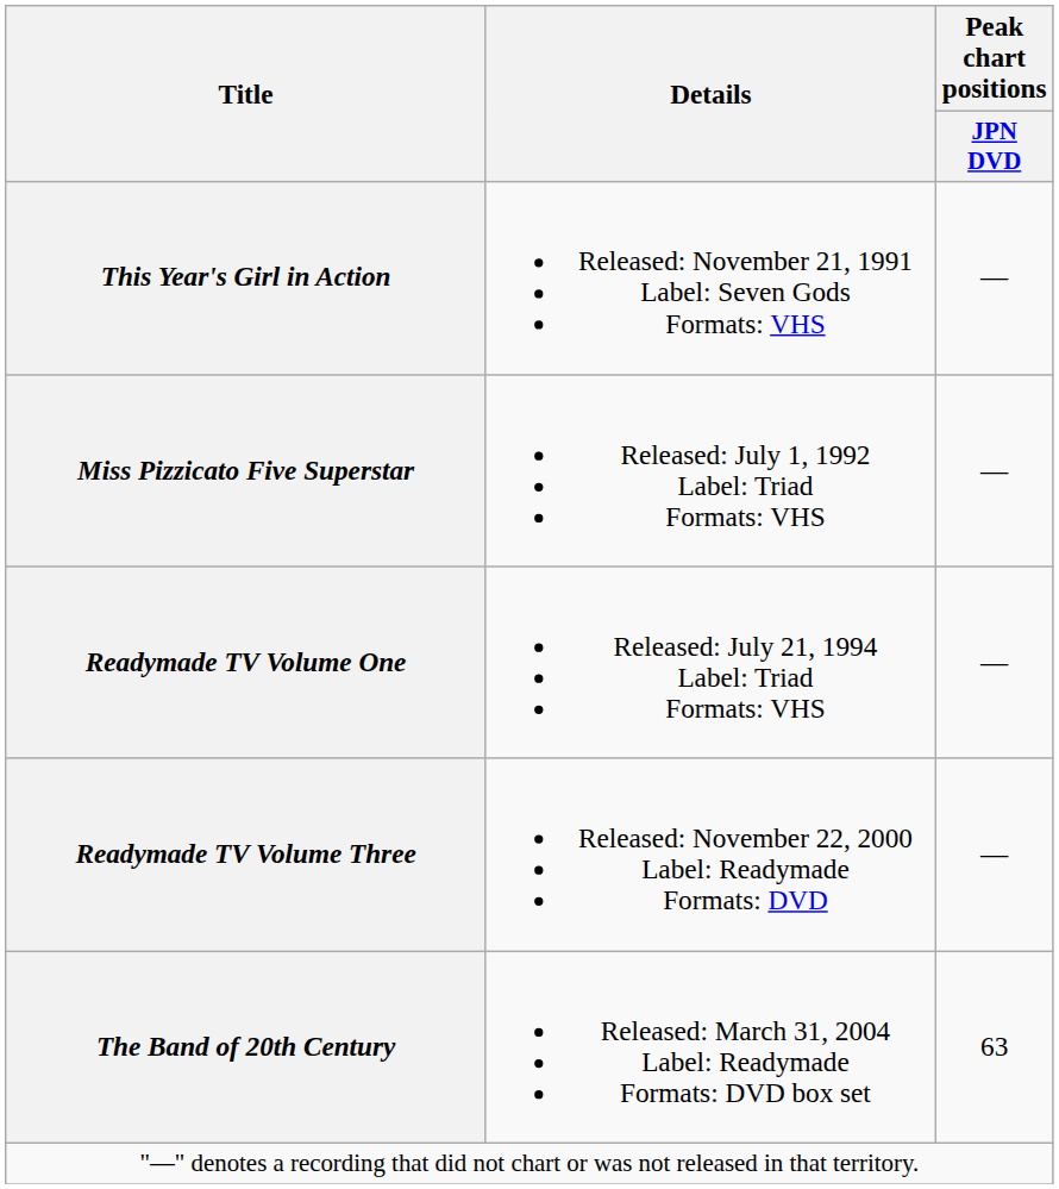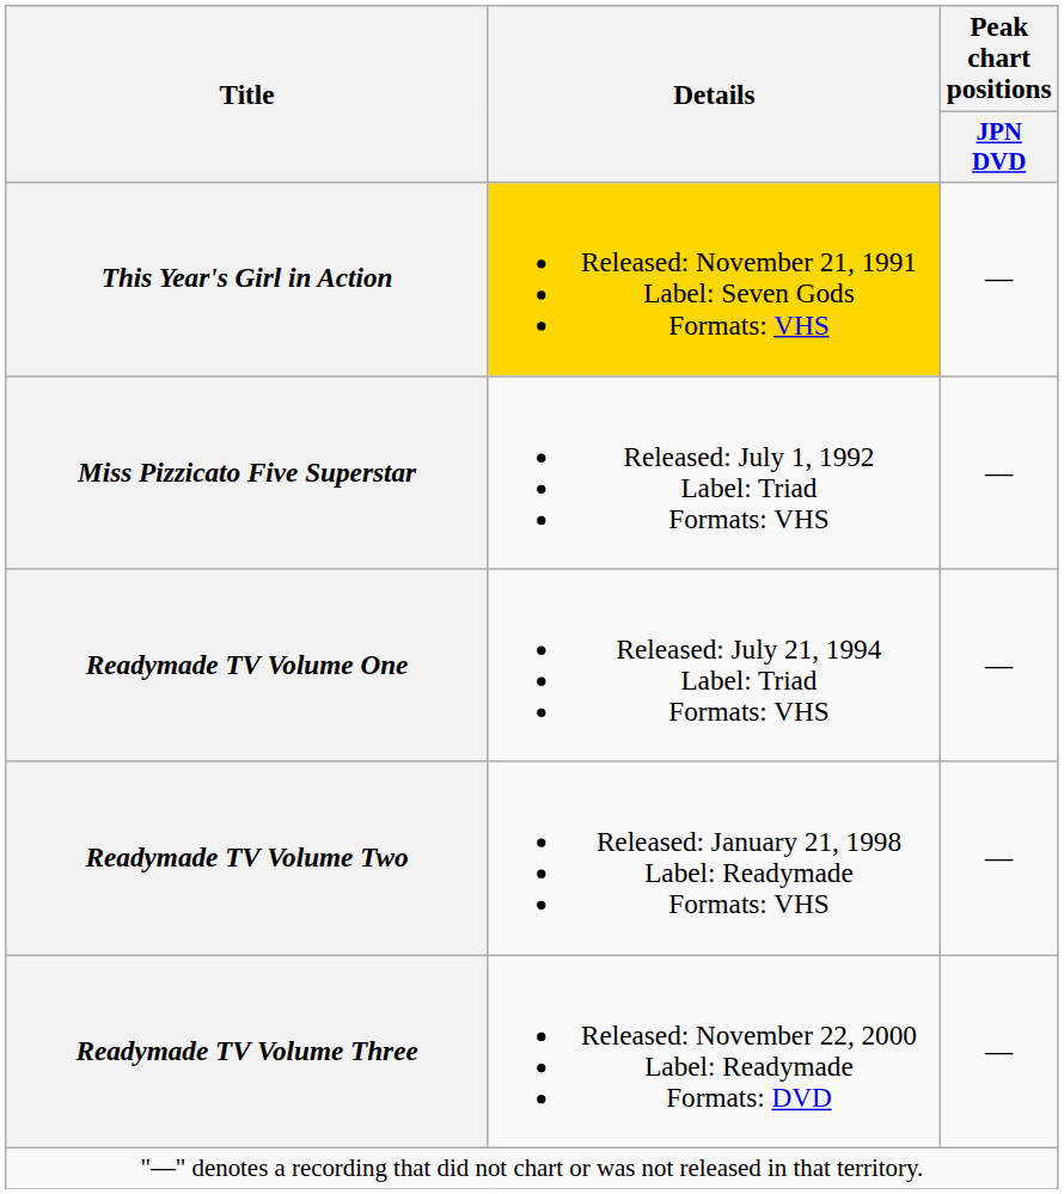 <table class="wikitable plainrowheaders" style="text-align:center;">
 <tr>
 <th scope="col" rowspan="2" style="width:20em;">Title</th>
 <th scope="col" rowspan="2" style="width:18em;">Details</th>
 <th scope="col" colspan="1">Peak chart positions</th>
 </tr>
 <tr>
 <th scope="col" style="width:2.5em;font-size:90%;"><a href='#'>JPN<br>DVD</a><br></th>
 </tr>
 <tr>
 <th scope="row"><em>This Year's Girl in Action</em></th>
-<td><br><ul><li>Released: November 21, 1991</li><li>Label: Seven Gods</li><li>Formats: <a href='#'>VHS</a></li></ul></td>
+<td style="background: gold;"><br><ul><li>Released: November 21, 1991</li><li>Label: Seven Gods</li><li>Formats: <a href='#'>VHS</a></li></ul></td>
 <td>—</td>
 </tr>
 <tr>
 <th scope="row"><em>Miss Pizzicato Five Superstar</em></th>
 <td><br><ul><li>Released: July 1, 1992</li><li>Label: Triad</li><li>Formats: VHS</li></ul></td>
 <td>—</td>
 </tr>
 <tr>
 <th scope="row"><em>Readymade TV Volume One</em></th>
 <td><br><ul><li>Released: July 21, 1994</li><li>Label: Triad</li><li>Formats: VHS</li></ul></td>
 <td>—</td>
 </tr>
 <tr>
+<th scope="row"><em>Readymade TV Volume Two</em></th>
+<td><br><ul><li>Released: January 21, 1998</li><li>Label: Readymade</li><li>Formats: VHS</li></ul></td>
+<td>—</td>
+</tr>
+<tr>
 <th scope="row"><em>Readymade TV Volume Three</em></th>
 <td><br><ul><li>Released: November 22, 2000</li><li>Label: Readymade</li><li>Formats: <a href='#'>DVD</a></li></ul></td>
 <td>—</td>
 </tr>
 <tr>
-<th scope="row"><em>The Band of 20th Century</em></th>
-<td><br><ul><li>Released: March 31, 2004</li><li>Label: Readymade</li><li>Formats: DVD box set</li></ul></td>
-<td>63</td>
-</tr>
-<tr>
 <td colspan="3" style="font-size:90%">"—" denotes a recording that did not chart or was not released in that territory.</td>
 </tr>
 </table>
